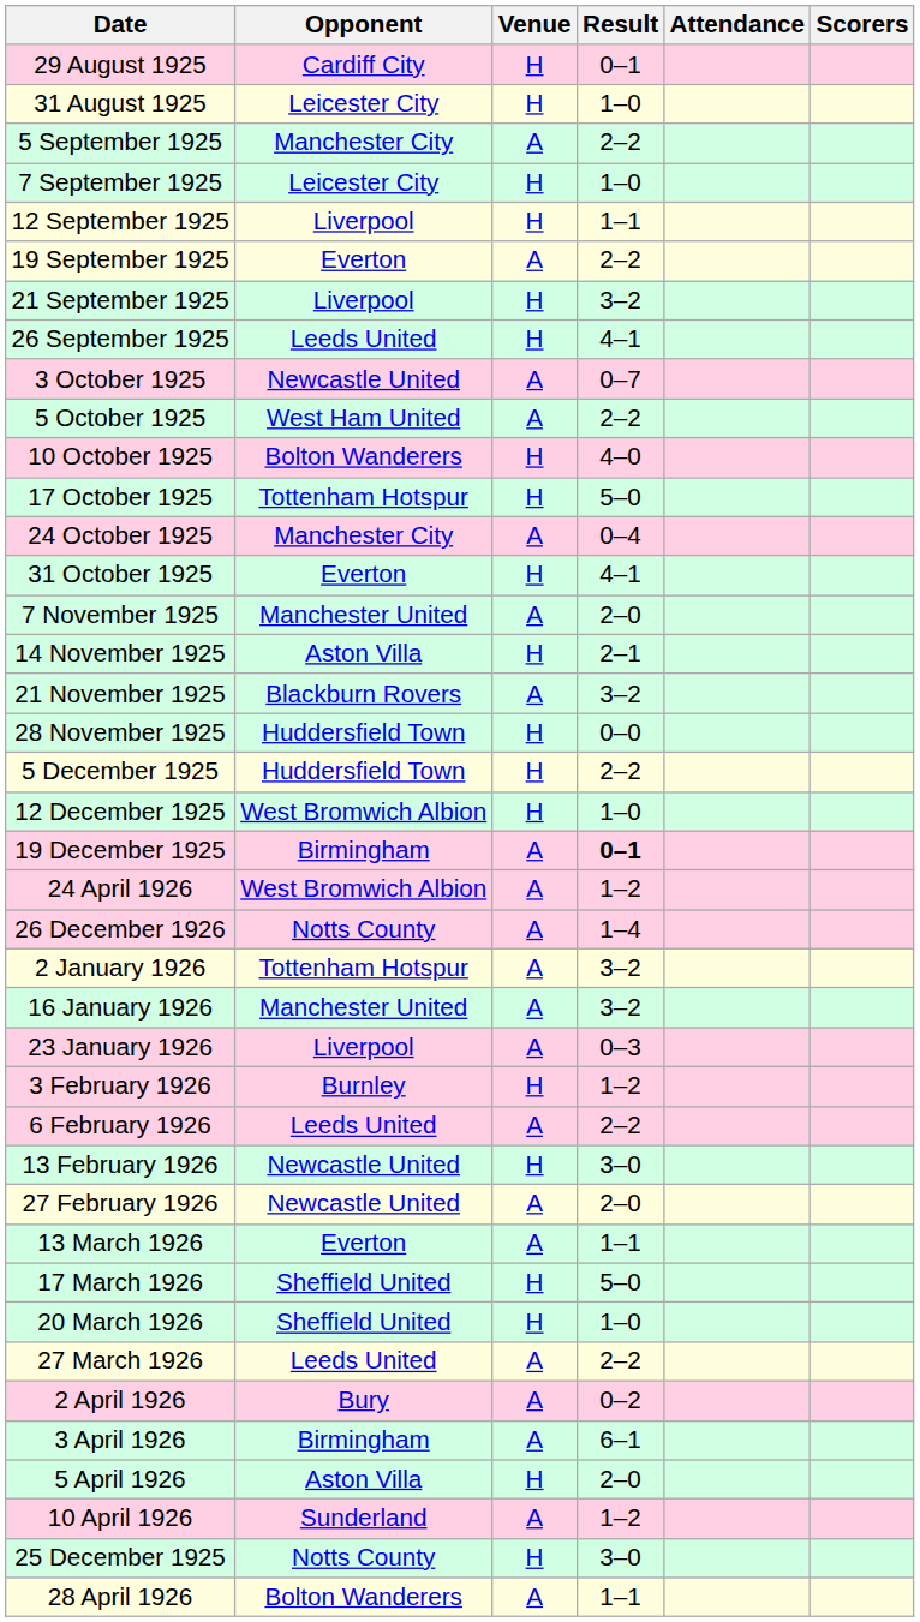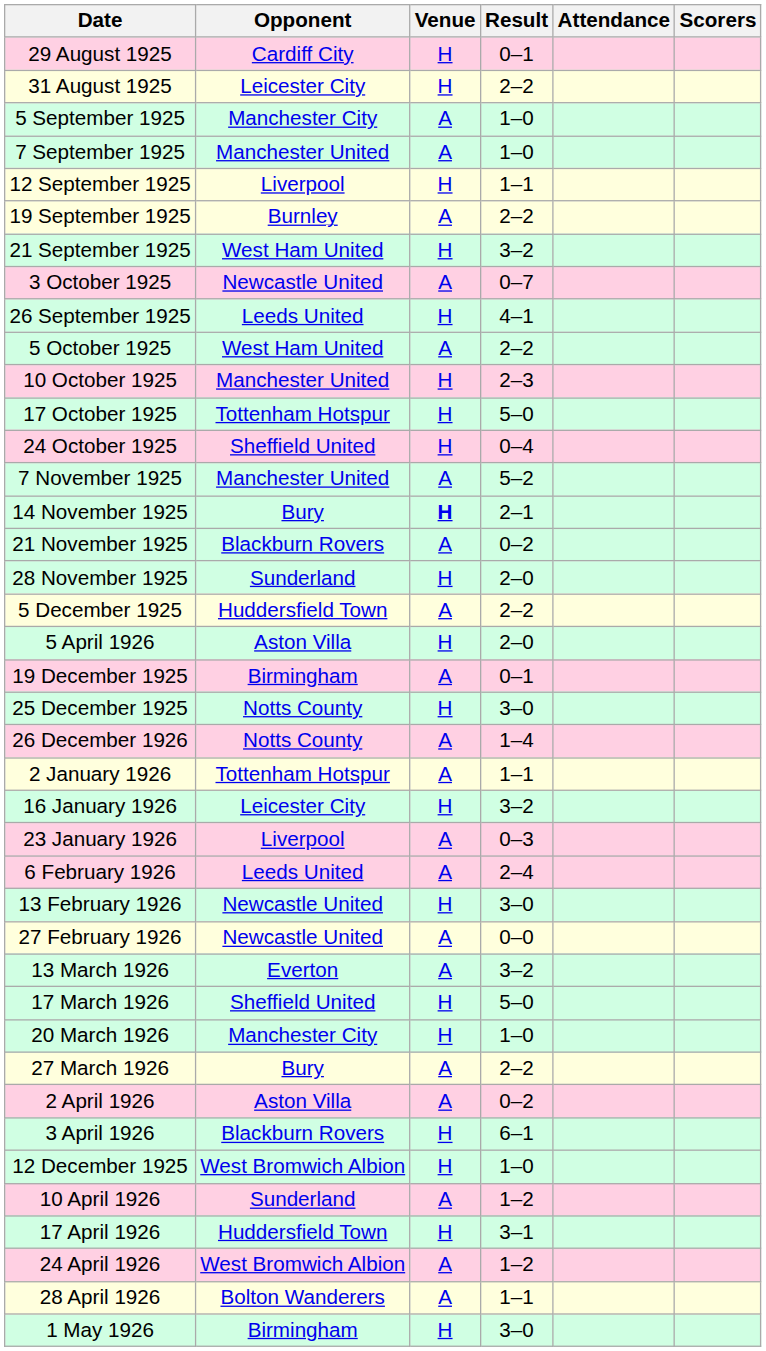 <table class="wikitable sortable" style="text-align:center;">
 <tr>
 <th>Date</th>
 <th>Opponent</th>
 <th>Venue</th>
 <th>Result</th>
 <th>Attendance</th>
 <th>Scorers</th>
 </tr>
 <tr style="background:#ffd0e3;">
 <td>29 August 1925</td>
 <td><a href='#'>Cardiff City</a></td>
 <td><a href='#'>H</a></td>
 <td>0–1</td>
 <td></td>
 <td></td>
 </tr>
 <tr style="background:#ffffdd;">
 <td>31 August 1925</td>
 <td><a href='#'>Leicester City</a></td>
 <td><a href='#'>H</a></td>
-<td>1–0</td>
+<td>2–2</td>
 <td></td>
 <td></td>
 </tr>
 <tr style="background:#d0ffe3;">
 <td>5 September 1925</td>
 <td><a href='#'>Manchester City</a></td>
 <td><a href='#'>A</a></td>
-<td>2–2</td>
+<td>1–0</td>
 <td></td>
 <td></td>
 </tr>
 <tr style="background:#d0ffe3;">
 <td>7 September 1925</td>
-<td><a href='#'>Leicester City</a></td>
-<td><a href='#'>H</a></td>
+<td><a href='#'>Manchester United</a></td>
+<td><a href='#'>A</a></td>
 <td>1–0</td>
 <td></td>
 <td></td>
 </tr>
 <tr style="background:#ffffdd;">
 <td>12 September 1925</td>
 <td><a href='#'>Liverpool</a></td>
 <td><a href='#'>H</a></td>
 <td>1–1</td>
 <td></td>
 <td></td>
 </tr>
 <tr style="background:#ffffdd;">
 <td>19 September 1925</td>
-<td><a href='#'>Everton</a></td>
+<td><a href='#'>Burnley</a></td>
 <td><a href='#'>A</a></td>
 <td>2–2</td>
 <td></td>
 <td></td>
 </tr>
 <tr style="background:#d0ffe3;">
 <td>21 September 1925</td>
-<td><a href='#'>Liverpool</a></td>
+<td><a href='#'>West Ham United</a></td>
 <td><a href='#'>H</a></td>
 <td>3–2</td>
+<td></td>
+<td></td>
+</tr>
+<tr style="background:#ffd0e3;">
+<td>3 October 1925</td>
+<td><a href='#'>Newcastle United</a></td>
+<td><a href='#'>A</a></td>
+<td>0–7</td>
 <td></td>
 <td></td>
 </tr>
 <tr style="background:#d0ffe3;">
 <td>26 September 1925</td>
 <td><a href='#'>Leeds United</a></td>
 <td><a href='#'>H</a></td>
 <td>4–1</td>
-<td></td>
-<td></td>
-</tr>
-<tr style="background:#ffd0e3;">
-<td>3 October 1925</td>
-<td><a href='#'>Newcastle United</a></td>
-<td><a href='#'>A</a></td>
-<td>0–7</td>
 <td></td>
 <td></td>
 </tr>
 <tr style="background:#d0ffe3;">
 <td>5 October 1925</td>
 <td><a href='#'>West Ham United</a></td>
 <td><a href='#'>A</a></td>
 <td>2–2</td>
 <td></td>
 <td></td>
 </tr>
 <tr style="background:#ffd0e3;">
 <td>10 October 1925</td>
-<td><a href='#'>Bolton Wanderers</a></td>
+<td><a href='#'>Manchester United</a></td>
 <td><a href='#'>H</a></td>
-<td>4–0</td>
+<td>2–3</td>
 <td></td>
 <td></td>
 </tr>
 <tr style="background:#d0ffe3;">
 <td>17 October 1925</td>
 <td><a href='#'>Tottenham Hotspur</a></td>
 <td><a href='#'>H</a></td>
 <td>5–0</td>
 <td></td>
 <td></td>
 </tr>
 <tr style="background:#ffd0e3;">
 <td>24 October 1925</td>
-<td><a href='#'>Manchester City</a></td>
-<td><a href='#'>A</a></td>
+<td><a href='#'>Sheffield United</a></td>
+<td><a href='#'>H</a></td>
 <td>0–4</td>
-<td></td>
-<td></td>
-</tr>
-<tr style="background:#d0ffe3;">
-<td>31 October 1925</td>
-<td><a href='#'>Everton</a></td>
-<td><a href='#'>H</a></td>
-<td>4–1</td>
 <td></td>
 <td></td>
 </tr>
 <tr style="background:#d0ffe3;">
 <td>7 November 1925</td>
 <td><a href='#'>Manchester United</a></td>
 <td><a href='#'>A</a></td>
-<td>2–0</td>
+<td>5–2</td>
 <td></td>
 <td></td>
 </tr>
 <tr style="background:#d0ffe3;">
 <td>14 November 1925</td>
-<td><a href='#'>Aston Villa</a></td>
-<td><a href='#'>H</a></td>
+<td><a href='#'>Bury</a></td>
+<td><strong><a href='#'>H</a></strong></td>
 <td>2–1</td>
 <td></td>
 <td></td>
 </tr>
 <tr style="background:#d0ffe3;">
 <td>21 November 1925</td>
 <td><a href='#'>Blackburn Rovers</a></td>
 <td><a href='#'>A</a></td>
-<td>3–2</td>
+<td>0–2</td>
 <td></td>
 <td></td>
 </tr>
 <tr style="background:#d0ffe3;">
 <td>28 November 1925</td>
-<td><a href='#'>Huddersfield Town</a></td>
+<td><a href='#'>Sunderland</a></td>
 <td><a href='#'>H</a></td>
-<td>0–0</td>
+<td>2–0</td>
 <td></td>
 <td></td>
 </tr>
 <tr style="background:#ffffdd;">
 <td>5 December 1925</td>
 <td><a href='#'>Huddersfield Town</a></td>
-<td><a href='#'>H</a></td>
+<td><a href='#'>A</a></td>
 <td>2–2</td>
 <td></td>
 <td></td>
 </tr>
 <tr style="background:#d0ffe3;">
-<td>12 December 1925</td>
-<td><a href='#'>West Bromwich Albion</a></td>
+<td>5 April 1926</td>
+<td><a href='#'>Aston Villa</a></td>
 <td><a href='#'>H</a></td>
-<td>1–0</td>
+<td>2–0</td>
 <td></td>
 <td></td>
 </tr>
 <tr style="background:#ffd0e3;">
 <td>19 December 1925</td>
 <td><a href='#'>Birmingham</a></td>
 <td><a href='#'>A</a></td>
-<td><strong>0–1</strong></td>
+<td>0–1</td>
 <td></td>
 <td></td>
 </tr>
-<tr style="background:#ffd0e3;">
-<td>24 April 1926</td>
-<td><a href='#'>West Bromwich Albion</a></td>
-<td><a href='#'>A</a></td>
-<td>1–2</td>
+<tr style="background:#d0ffe3;">
+<td>25 December 1925</td>
+<td><a href='#'>Notts County</a></td>
+<td><a href='#'>H</a></td>
+<td>3–0</td>
 <td></td>
 <td></td>
 </tr>
 <tr style="background:#ffd0e3;">
 <td>26 December 1926</td>
 <td><a href='#'>Notts County</a></td>
 <td><a href='#'>A</a></td>
 <td>1–4</td>
 <td></td>
 <td></td>
 </tr>
 <tr style="background:#ffffdd;">
 <td>2 January 1926</td>
 <td><a href='#'>Tottenham Hotspur</a></td>
 <td><a href='#'>A</a></td>
-<td>3–2</td>
+<td>1–1</td>
 <td></td>
 <td></td>
 </tr>
 <tr style="background:#d0ffe3;">
 <td>16 January 1926</td>
-<td><a href='#'>Manchester United</a></td>
-<td><a href='#'>A</a></td>
+<td><a href='#'>Leicester City</a></td>
+<td><a href='#'>H</a></td>
 <td>3–2</td>
 <td></td>
 <td></td>
 </tr>
 <tr style="background:#ffd0e3;">
 <td>23 January 1926</td>
 <td><a href='#'>Liverpool</a></td>
 <td><a href='#'>A</a></td>
 <td>0–3</td>
 <td></td>
 <td></td>
 </tr>
 <tr style="background:#ffd0e3;">
-<td>3 February 1926</td>
-<td><a href='#'>Burnley</a></td>
-<td><a href='#'>H</a></td>
-<td>1–2</td>
-<td></td>
-<td></td>
-</tr>
-<tr style="background:#ffd0e3;">
 <td>6 February 1926</td>
 <td><a href='#'>Leeds United</a></td>
 <td><a href='#'>A</a></td>
-<td>2–2</td>
+<td>2–4</td>
 <td></td>
 <td></td>
 </tr>
 <tr style="background:#d0ffe3;">
 <td>13 February 1926</td>
 <td><a href='#'>Newcastle United</a></td>
 <td><a href='#'>H</a></td>
 <td>3–0</td>
 <td></td>
 <td></td>
 </tr>
 <tr style="background:#ffffdd;">
 <td>27 February 1926</td>
 <td><a href='#'>Newcastle United</a></td>
 <td><a href='#'>A</a></td>
-<td>2–0</td>
+<td>0–0</td>
 <td></td>
 <td></td>
 </tr>
 <tr style="background:#d0ffe3;">
 <td>13 March 1926</td>
 <td><a href='#'>Everton</a></td>
 <td><a href='#'>A</a></td>
-<td>1–1</td>
+<td>3–2</td>
 <td></td>
 <td></td>
 </tr>
 <tr style="background:#d0ffe3;">
 <td>17 March 1926</td>
 <td><a href='#'>Sheffield United</a></td>
 <td><a href='#'>H</a></td>
 <td>5–0</td>
 <td></td>
 <td></td>
 </tr>
 <tr style="background:#d0ffe3;">
 <td>20 March 1926</td>
-<td><a href='#'>Sheffield United</a></td>
+<td><a href='#'>Manchester City</a></td>
 <td><a href='#'>H</a></td>
 <td>1–0</td>
 <td></td>
 <td></td>
 </tr>
 <tr style="background:#ffffdd;">
 <td>27 March 1926</td>
-<td><a href='#'>Leeds United</a></td>
+<td><a href='#'>Bury</a></td>
 <td><a href='#'>A</a></td>
 <td>2–2</td>
 <td></td>
 <td></td>
 </tr>
 <tr style="background:#ffd0e3;">
 <td>2 April 1926</td>
-<td><a href='#'>Bury</a></td>
+<td><a href='#'>Aston Villa</a></td>
 <td><a href='#'>A</a></td>
 <td>0–2</td>
 <td></td>
 <td></td>
 </tr>
 <tr style="background:#d0ffe3;">
 <td>3 April 1926</td>
-<td><a href='#'>Birmingham</a></td>
-<td><a href='#'>A</a></td>
+<td><a href='#'>Blackburn Rovers</a></td>
+<td><a href='#'>H</a></td>
 <td>6–1</td>
 <td></td>
 <td></td>
 </tr>
 <tr style="background:#d0ffe3;">
-<td>5 April 1926</td>
-<td><a href='#'>Aston Villa</a></td>
+<td>12 December 1925</td>
+<td><a href='#'>West Bromwich Albion</a></td>
 <td><a href='#'>H</a></td>
-<td>2–0</td>
+<td>1–0</td>
 <td></td>
 <td></td>
 </tr>
 <tr style="background:#ffd0e3;">
 <td>10 April 1926</td>
 <td><a href='#'>Sunderland</a></td>
 <td><a href='#'>A</a></td>
 <td>1–2</td>
 <td></td>
 <td></td>
 </tr>
 <tr style="background:#d0ffe3;">
-<td>25 December 1925</td>
-<td><a href='#'>Notts County</a></td>
+<td>17 April 1926</td>
+<td><a href='#'>Huddersfield Town</a></td>
 <td><a href='#'>H</a></td>
-<td>3–0</td>
+<td>3–1</td>
+<td></td>
+<td></td>
+</tr>
+<tr style="background:#ffd0e3;">
+<td>24 April 1926</td>
+<td><a href='#'>West Bromwich Albion</a></td>
+<td><a href='#'>A</a></td>
+<td>1–2</td>
 <td></td>
 <td></td>
 </tr>
 <tr style="background:#ffffdd;">
 <td>28 April 1926</td>
 <td><a href='#'>Bolton Wanderers</a></td>
 <td><a href='#'>A</a></td>
 <td>1–1</td>
 <td></td>
 <td></td>
 </tr>
+<tr style="background:#d0ffe3;">
+<td>1 May 1926</td>
+<td><a href='#'>Birmingham</a></td>
+<td><a href='#'>H</a></td>
+<td>3–0</td>
+<td></td>
+<td></td>
+</tr>
 </table>
